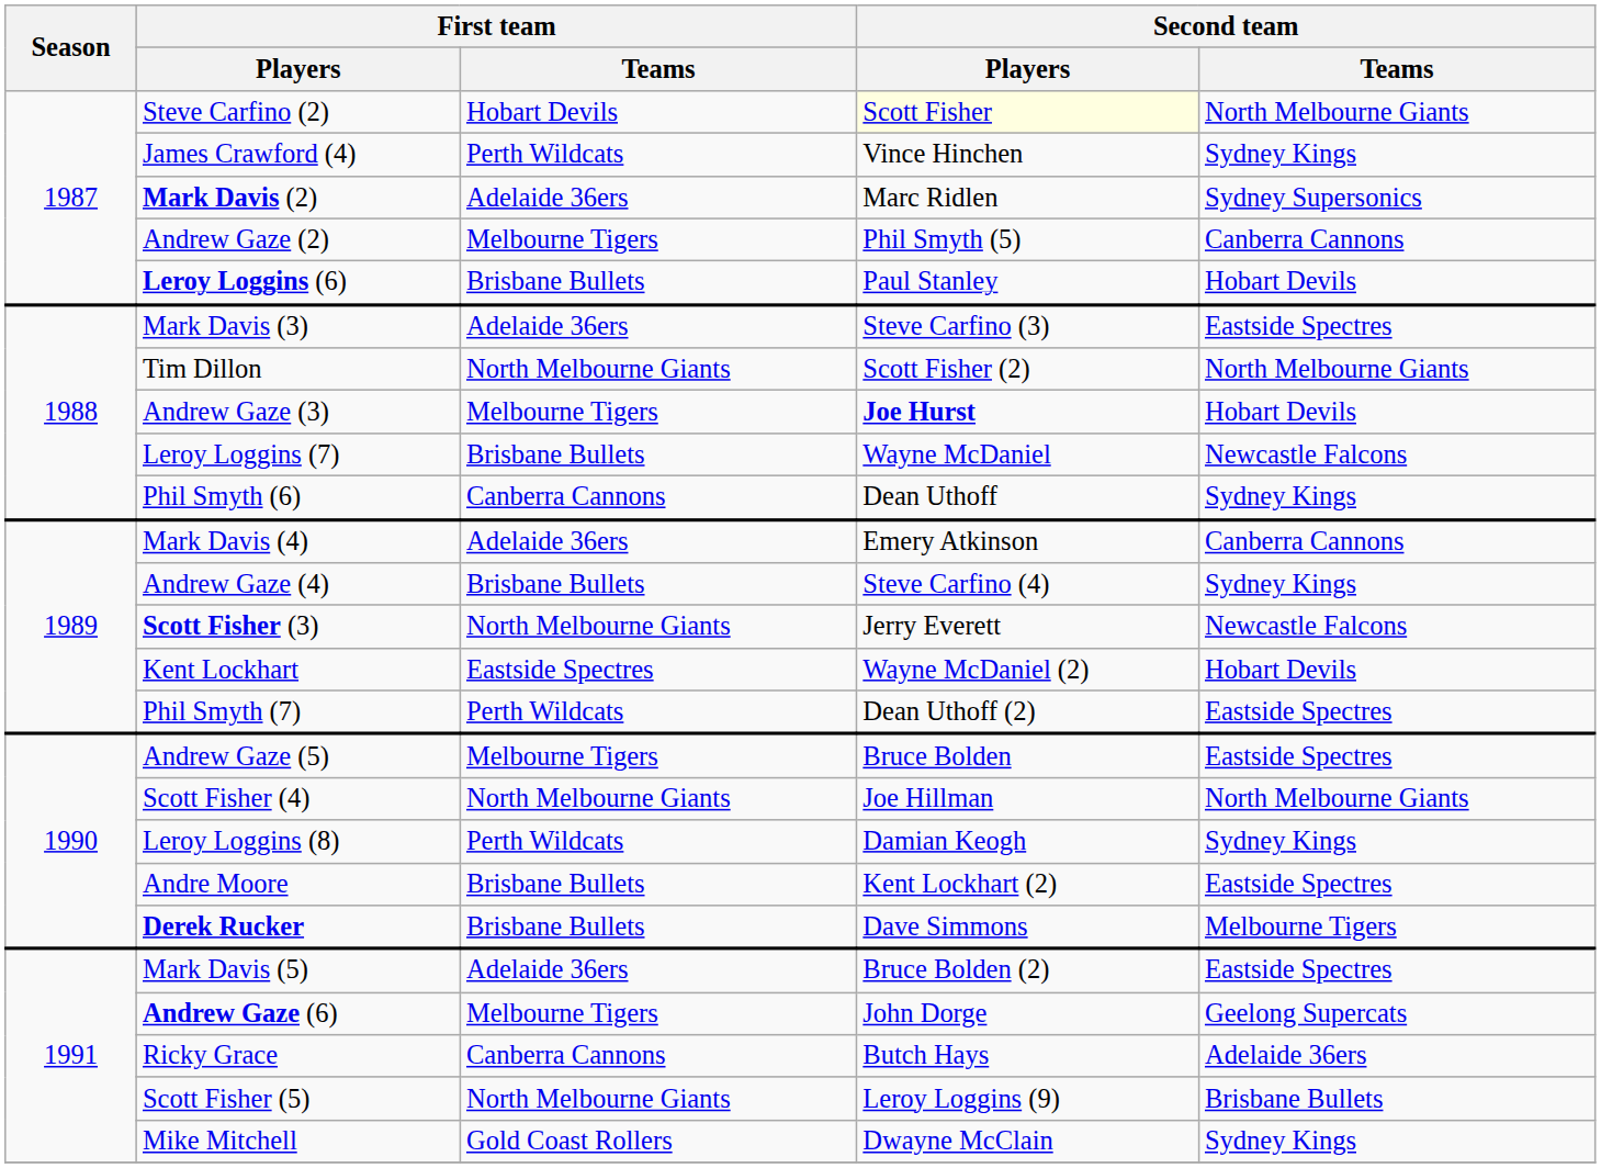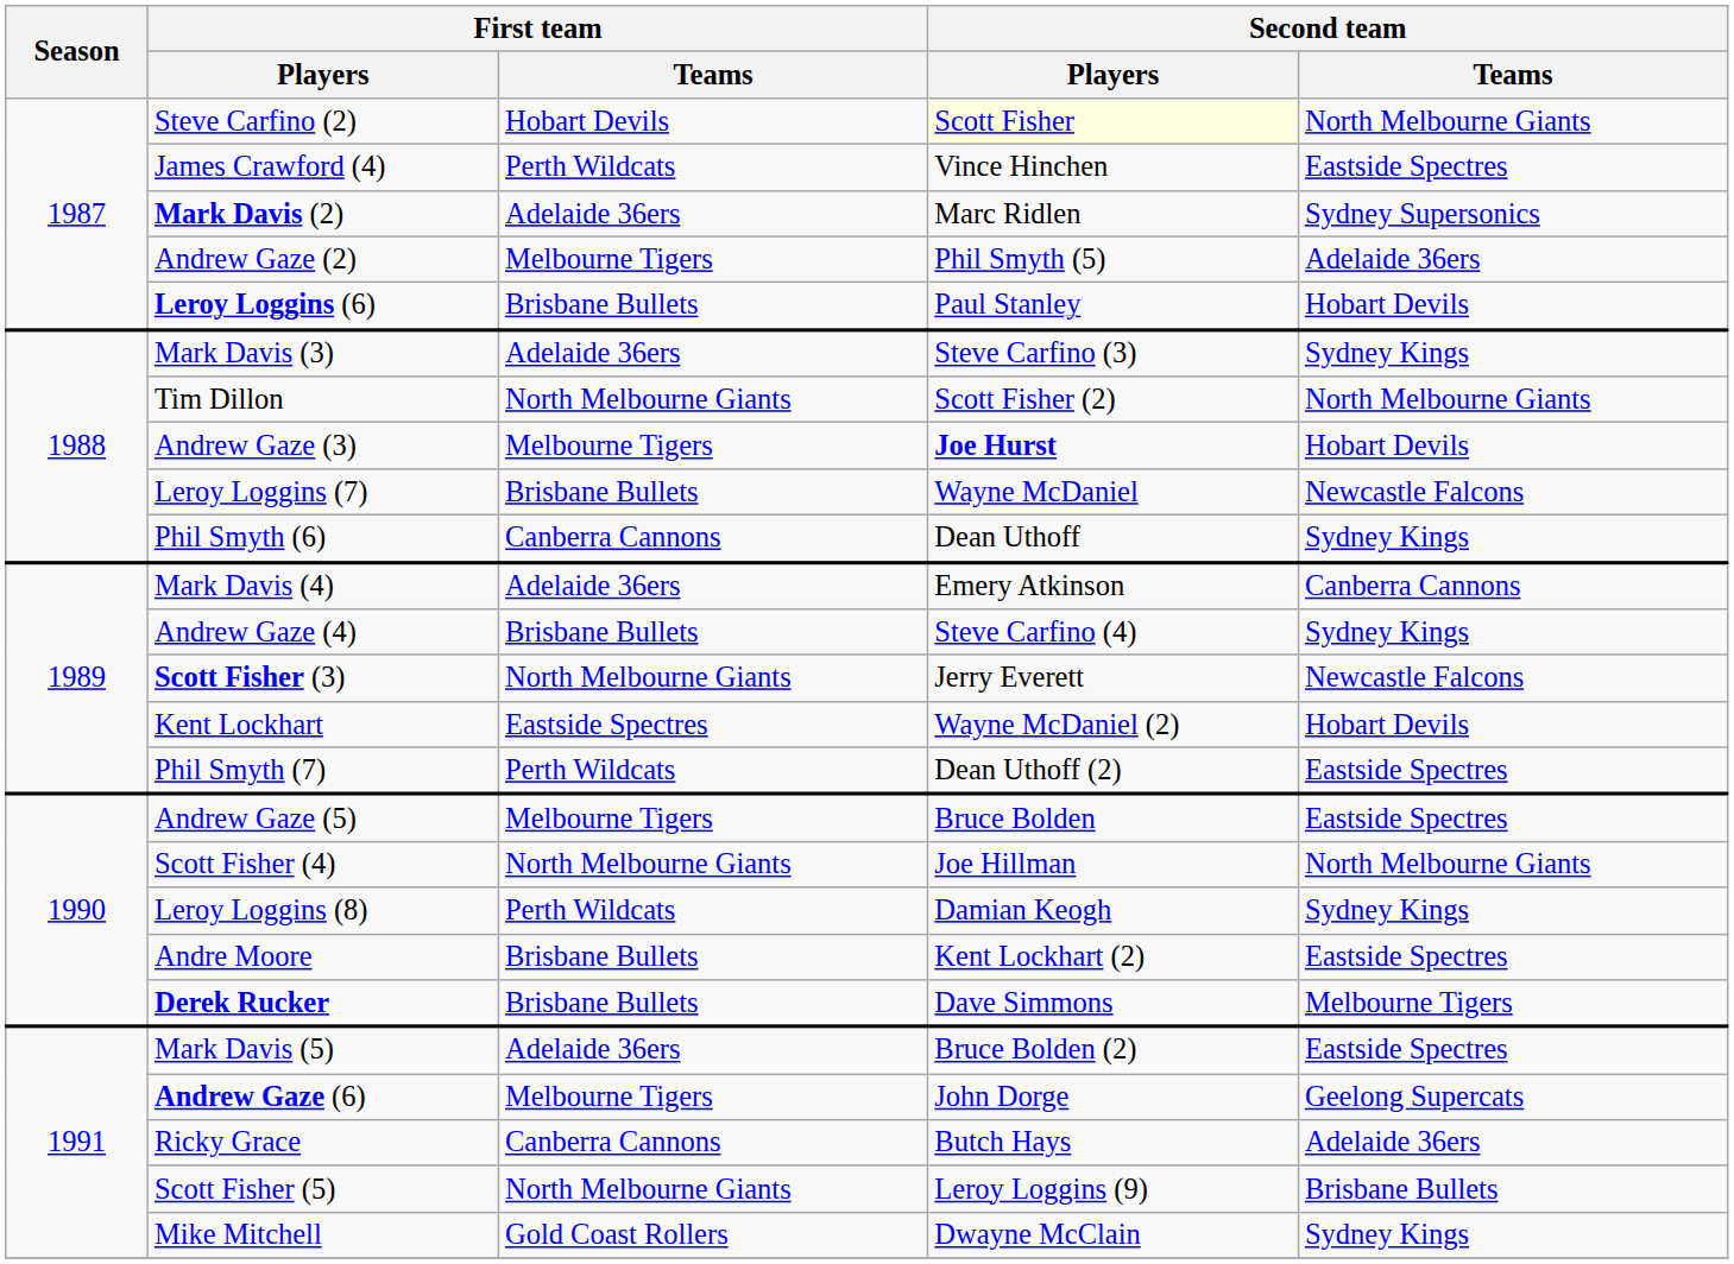 <table class="wikitable" style="width:75%">
 <tr>
 <th rowspan=2>Season</th>
 <th colspan=2>First team</th>
 <th colspan=2>Second team</th>
 </tr>
 <tr>
 <th>Players</th>
 <th>Teams</th>
 <th>Players</th>
 <th>Teams</th>
 </tr>
 <tr>
 <td rowspan="5" style="text-align:center;"><a href='#'>1987</a></td>
 <td><a href='#'>Steve Carfino</a> (2)</td>
 <td><a href='#'>Hobart Devils</a></td>
 <td style="background: lightyellow;"><a href='#'>Scott Fisher</a></td>
 <td><a href='#'>North Melbourne Giants</a></td>
 </tr>
 <tr>
 <td><a href='#'>James Crawford</a> (4)</td>
 <td><a href='#'>Perth Wildcats</a></td>
 <td>Vince Hinchen</td>
-<td><a href='#'>Sydney Kings</a></td>
+<td><a href='#'>Eastside Spectres</a></td>
 </tr>
 <tr>
 <td><strong><a href='#'>Mark Davis</a></strong> (2)</td>
 <td><a href='#'>Adelaide 36ers</a></td>
 <td>Marc Ridlen</td>
 <td><a href='#'>Sydney Supersonics</a></td>
 </tr>
 <tr>
 <td><a href='#'>Andrew Gaze</a> (2)</td>
 <td><a href='#'>Melbourne Tigers</a></td>
 <td><a href='#'>Phil Smyth</a> (5)</td>
-<td><a href='#'>Canberra Cannons</a></td>
+<td><a href='#'>Adelaide 36ers</a></td>
 </tr>
 <tr>
 <td><strong><a href='#'>Leroy Loggins</a></strong> (6)</td>
 <td><a href='#'>Brisbane Bullets</a></td>
 <td><a href='#'>Paul Stanley</a></td>
 <td><a href='#'>Hobart Devils</a></td>
 </tr>
 <tr style="border-top:2px solid black">
 <td rowspan="5" style="text-align:center;"><a href='#'>1988</a></td>
 <td><a href='#'>Mark Davis</a> (3)</td>
 <td><a href='#'>Adelaide 36ers</a></td>
 <td><a href='#'>Steve Carfino</a> (3)</td>
-<td><a href='#'>Eastside Spectres</a></td>
+<td><a href='#'>Sydney Kings</a></td>
 </tr>
 <tr>
 <td>Tim Dillon</td>
 <td><a href='#'>North Melbourne Giants</a></td>
 <td><a href='#'>Scott Fisher</a> (2)</td>
 <td><a href='#'>North Melbourne Giants</a></td>
 </tr>
 <tr>
 <td><a href='#'>Andrew Gaze</a> (3)</td>
 <td><a href='#'>Melbourne Tigers</a></td>
 <td><strong><a href='#'>Joe Hurst</a></strong></td>
 <td><a href='#'>Hobart Devils</a></td>
 </tr>
 <tr>
 <td><a href='#'>Leroy Loggins</a> (7)</td>
 <td><a href='#'>Brisbane Bullets</a></td>
 <td><a href='#'>Wayne McDaniel</a></td>
 <td><a href='#'>Newcastle Falcons</a></td>
 </tr>
 <tr>
 <td><a href='#'>Phil Smyth</a> (6)</td>
 <td><a href='#'>Canberra Cannons</a></td>
 <td>Dean Uthoff</td>
 <td><a href='#'>Sydney Kings</a></td>
 </tr>
 <tr style="border-top:2px solid black">
 <td rowspan="5" style="text-align:center;"><a href='#'>1989</a></td>
 <td><a href='#'>Mark Davis</a> (4)</td>
 <td><a href='#'>Adelaide 36ers</a></td>
 <td>Emery Atkinson</td>
 <td><a href='#'>Canberra Cannons</a></td>
 </tr>
 <tr>
 <td><a href='#'>Andrew Gaze</a> (4)</td>
 <td><a href='#'>Brisbane Bullets</a></td>
 <td><a href='#'>Steve Carfino</a> (4)</td>
 <td><a href='#'>Sydney Kings</a></td>
 </tr>
 <tr>
 <td><strong><a href='#'>Scott Fisher</a></strong> (3)</td>
 <td><a href='#'>North Melbourne Giants</a></td>
 <td>Jerry Everett</td>
 <td><a href='#'>Newcastle Falcons</a></td>
 </tr>
 <tr>
 <td><a href='#'>Kent Lockhart</a></td>
 <td><a href='#'>Eastside Spectres</a></td>
 <td><a href='#'>Wayne McDaniel</a> (2)</td>
 <td><a href='#'>Hobart Devils</a></td>
 </tr>
 <tr>
 <td><a href='#'>Phil Smyth</a> (7)</td>
 <td><a href='#'>Perth Wildcats</a></td>
 <td>Dean Uthoff (2)</td>
 <td><a href='#'>Eastside Spectres</a></td>
 </tr>
 <tr style="border-top:2px solid black">
 <td rowspan="5" style="text-align:center;"><a href='#'>1990</a></td>
 <td><a href='#'>Andrew Gaze</a> (5)</td>
 <td><a href='#'>Melbourne Tigers</a></td>
 <td><a href='#'>Bruce Bolden</a></td>
 <td><a href='#'>Eastside Spectres</a></td>
 </tr>
 <tr>
 <td><a href='#'>Scott Fisher</a> (4)</td>
 <td><a href='#'>North Melbourne Giants</a></td>
 <td><a href='#'>Joe Hillman</a></td>
 <td><a href='#'>North Melbourne Giants</a></td>
 </tr>
 <tr>
 <td><a href='#'>Leroy Loggins</a> (8)</td>
 <td><a href='#'>Perth Wildcats</a></td>
 <td><a href='#'>Damian Keogh</a></td>
 <td><a href='#'>Sydney Kings</a></td>
 </tr>
 <tr>
 <td><a href='#'>Andre Moore</a></td>
 <td><a href='#'>Brisbane Bullets</a></td>
 <td><a href='#'>Kent Lockhart</a> (2)</td>
 <td><a href='#'>Eastside Spectres</a></td>
 </tr>
 <tr>
 <td><strong><a href='#'>Derek Rucker</a></strong></td>
 <td><a href='#'>Brisbane Bullets</a></td>
 <td><a href='#'>Dave Simmons</a></td>
 <td><a href='#'>Melbourne Tigers</a></td>
 </tr>
 <tr style="border-top:2px solid black">
 <td rowspan="5" style="text-align:center;"><a href='#'>1991</a></td>
 <td><a href='#'>Mark Davis</a> (5)</td>
 <td><a href='#'>Adelaide 36ers</a></td>
 <td><a href='#'>Bruce Bolden</a> (2)</td>
 <td><a href='#'>Eastside Spectres</a></td>
 </tr>
 <tr>
 <td><strong><a href='#'>Andrew Gaze</a></strong> (6)</td>
 <td><a href='#'>Melbourne Tigers</a></td>
 <td><a href='#'>John Dorge</a></td>
 <td><a href='#'>Geelong Supercats</a></td>
 </tr>
 <tr>
 <td><a href='#'>Ricky Grace</a></td>
 <td><a href='#'>Canberra Cannons</a></td>
 <td><a href='#'>Butch Hays</a></td>
 <td><a href='#'>Adelaide 36ers</a></td>
 </tr>
 <tr>
 <td><a href='#'>Scott Fisher</a> (5)</td>
 <td><a href='#'>North Melbourne Giants</a></td>
 <td><a href='#'>Leroy Loggins</a> (9)</td>
 <td><a href='#'>Brisbane Bullets</a></td>
 </tr>
 <tr>
 <td><a href='#'>Mike Mitchell</a></td>
 <td><a href='#'>Gold Coast Rollers</a></td>
 <td><a href='#'>Dwayne McClain</a></td>
 <td><a href='#'>Sydney Kings</a></td>
 </tr>
 <tr>
 </tr>
 </table>
